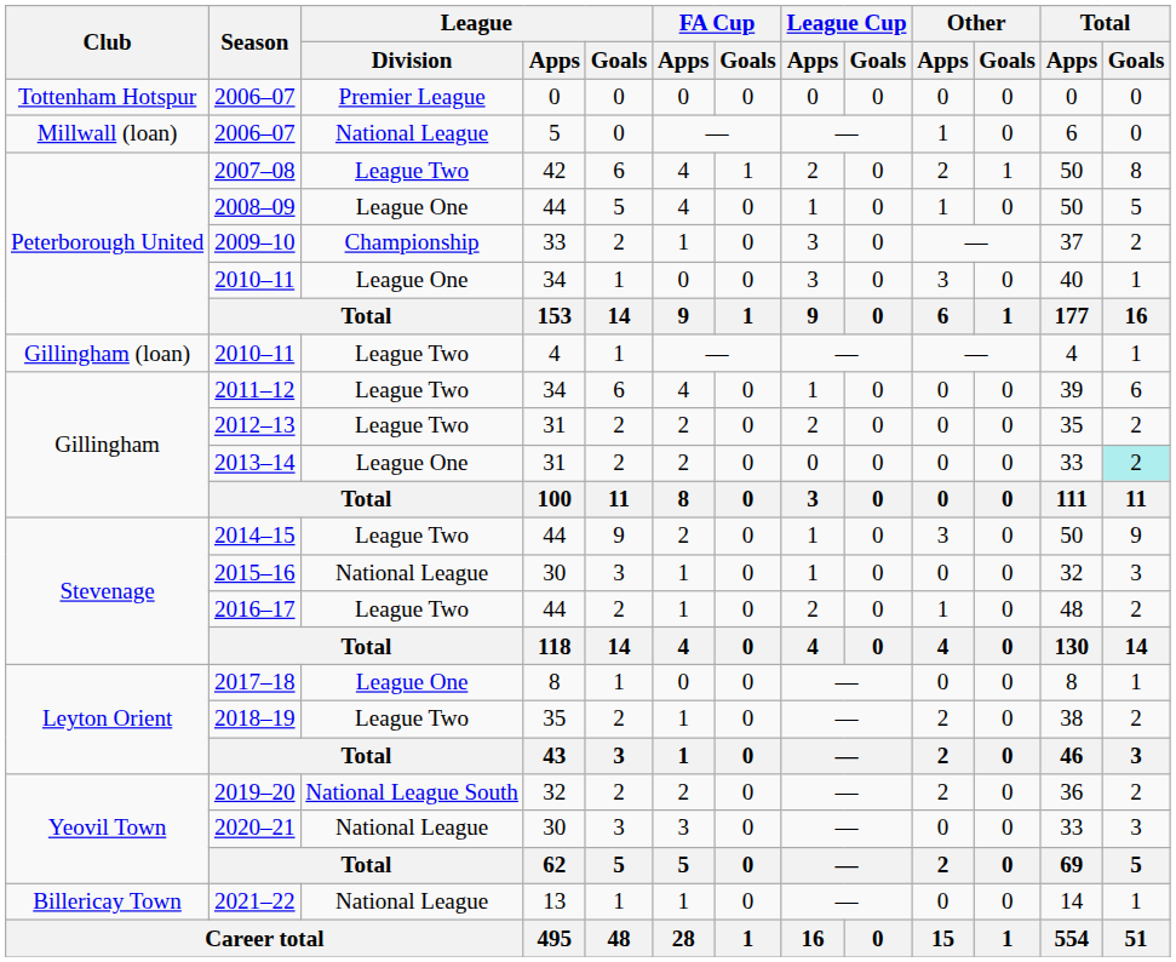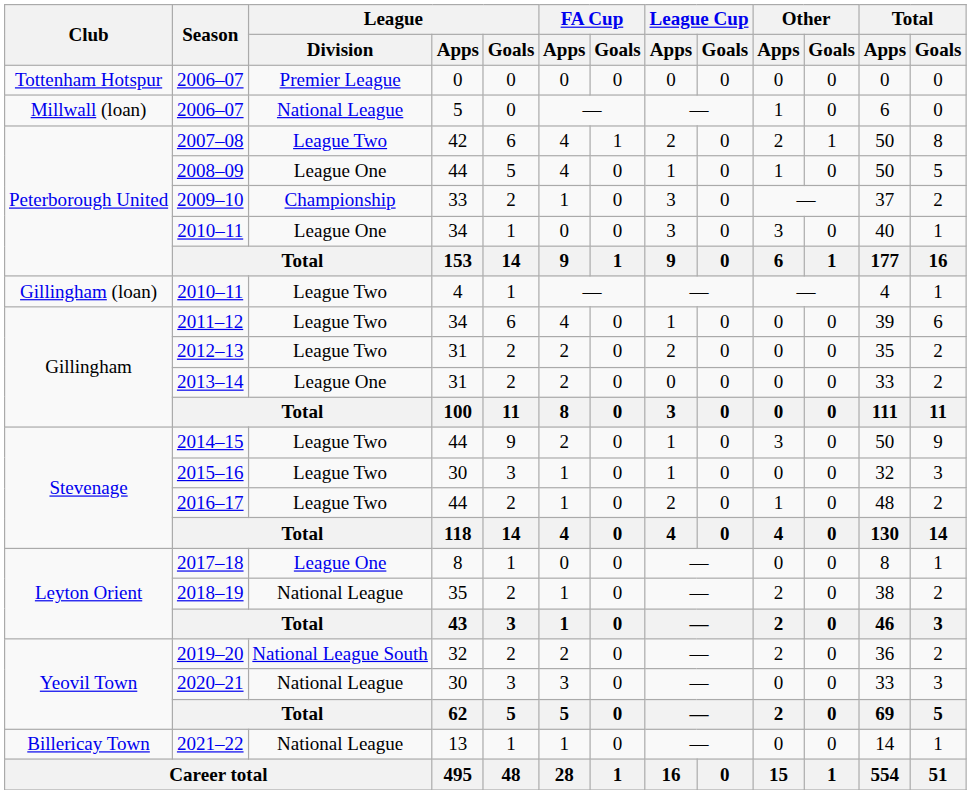 <table class=wikitable style="text-align: center;">
 <tr>
 <th rowspan=2>Club</th>
 <th rowspan=2>Season</th>
 <th colspan=3>League</th>
 <th colspan=2><a href='#'>FA Cup</a></th>
 <th colspan=2><a href='#'>League Cup</a></th>
 <th colspan=2>Other</th>
 <th colspan=2>Total</th>
 </tr>
 <tr>
 <th>Division</th>
 <th>Apps</th>
 <th>Goals</th>
 <th>Apps</th>
 <th>Goals</th>
 <th>Apps</th>
 <th>Goals</th>
 <th>Apps</th>
 <th>Goals</th>
 <th>Apps</th>
 <th>Goals</th>
 </tr>
 <tr>
 <td><a href='#'>Tottenham Hotspur</a></td>
 <td><a href='#'>2006–07</a></td>
 <td><a href='#'>Premier League</a></td>
 <td>0</td>
 <td>0</td>
 <td>0</td>
 <td>0</td>
 <td>0</td>
 <td>0</td>
 <td>0</td>
 <td>0</td>
 <td>0</td>
 <td>0</td>
 </tr>
 <tr>
 <td><a href='#'>Millwall</a> (loan)</td>
 <td><a href='#'>2006–07</a></td>
 <td><a href='#'>National League</a></td>
 <td>5</td>
 <td>0</td>
 <td colspan=2>—</td>
 <td colspan=2>—</td>
 <td>1</td>
 <td>0</td>
 <td>6</td>
 <td>0</td>
 </tr>
 <tr>
 <td rowspan=5><a href='#'>Peterborough United</a></td>
 <td><a href='#'>2007–08</a></td>
 <td><a href='#'>League Two</a></td>
 <td>42</td>
 <td>6</td>
 <td>4</td>
 <td>1</td>
 <td>2</td>
 <td>0</td>
 <td>2</td>
 <td>1</td>
 <td>50</td>
 <td>8</td>
 </tr>
 <tr>
 <td><a href='#'>2008–09</a></td>
 <td>League One</td>
 <td>44</td>
 <td>5</td>
 <td>4</td>
 <td>0</td>
 <td>1</td>
 <td>0</td>
 <td>1</td>
 <td>0</td>
 <td>50</td>
 <td>5</td>
 </tr>
 <tr>
 <td><a href='#'>2009–10</a></td>
 <td><a href='#'>Championship</a></td>
 <td>33</td>
 <td>2</td>
 <td>1</td>
 <td>0</td>
 <td>3</td>
 <td>0</td>
 <td colspan=2>—</td>
 <td>37</td>
 <td>2</td>
 </tr>
 <tr>
 <td><a href='#'>2010–11</a></td>
 <td>League One</td>
 <td>34</td>
 <td>1</td>
 <td>0</td>
 <td>0</td>
 <td>3</td>
 <td>0</td>
 <td>3</td>
 <td>0</td>
 <td>40</td>
 <td>1</td>
 </tr>
 <tr>
 <th colspan=2>Total</th>
 <th>153</th>
 <th>14</th>
 <th>9</th>
 <th>1</th>
 <th>9</th>
 <th>0</th>
 <th>6</th>
 <th>1</th>
 <th>177</th>
 <th>16</th>
 </tr>
 <tr>
 <td><a href='#'>Gillingham</a> (loan)</td>
 <td><a href='#'>2010–11</a></td>
 <td>League Two</td>
 <td>4</td>
 <td>1</td>
 <td colspan=2>—</td>
 <td colspan=2>—</td>
 <td colspan=2>—</td>
 <td>4</td>
 <td>1</td>
 </tr>
 <tr>
 <td rowspan=4>Gillingham</td>
 <td><a href='#'>2011–12</a></td>
 <td>League Two</td>
 <td>34</td>
 <td>6</td>
 <td>4</td>
 <td>0</td>
 <td>1</td>
 <td>0</td>
 <td>0</td>
 <td>0</td>
 <td>39</td>
 <td>6</td>
 </tr>
 <tr>
 <td><a href='#'>2012–13</a></td>
 <td>League Two</td>
 <td>31</td>
 <td>2</td>
 <td>2</td>
 <td>0</td>
 <td>2</td>
 <td>0</td>
 <td>0</td>
 <td>0</td>
 <td>35</td>
 <td>2</td>
 </tr>
 <tr>
 <td><a href='#'>2013–14</a></td>
 <td>League One</td>
 <td>31</td>
 <td>2</td>
 <td>2</td>
 <td>0</td>
 <td>0</td>
 <td>0</td>
 <td>0</td>
 <td>0</td>
 <td>33</td>
-<td style="background: paleturquoise;">2</td>
+<td>2</td>
 </tr>
 <tr>
 <th colspan=2>Total</th>
 <th>100</th>
 <th>11</th>
 <th>8</th>
 <th>0</th>
 <th>3</th>
 <th>0</th>
 <th>0</th>
 <th>0</th>
 <th>111</th>
 <th>11</th>
 </tr>
 <tr>
 <td rowspan=4><a href='#'>Stevenage</a></td>
 <td><a href='#'>2014–15</a></td>
 <td>League Two</td>
 <td>44</td>
 <td>9</td>
 <td>2</td>
 <td>0</td>
 <td>1</td>
 <td>0</td>
 <td>3</td>
 <td>0</td>
 <td>50</td>
 <td>9</td>
 </tr>
 <tr>
 <td><a href='#'>2015–16</a></td>
-<td>National League</td>
+<td>League Two</td>
 <td>30</td>
 <td>3</td>
 <td>1</td>
 <td>0</td>
 <td>1</td>
 <td>0</td>
 <td>0</td>
 <td>0</td>
 <td>32</td>
 <td>3</td>
 </tr>
 <tr>
 <td><a href='#'>2016–17</a></td>
 <td>League Two</td>
 <td>44</td>
 <td>2</td>
 <td>1</td>
 <td>0</td>
 <td>2</td>
 <td>0</td>
 <td>1</td>
 <td>0</td>
 <td>48</td>
 <td>2</td>
 </tr>
 <tr>
 <th colspan=2>Total</th>
 <th>118</th>
 <th>14</th>
 <th>4</th>
 <th>0</th>
 <th>4</th>
 <th>0</th>
 <th>4</th>
 <th>0</th>
 <th>130</th>
 <th>14</th>
 </tr>
 <tr>
 <td rowspan="3"><a href='#'>Leyton Orient</a></td>
 <td><a href='#'>2017–18</a></td>
 <td><a href='#'>League One</a></td>
 <td>8</td>
 <td>1</td>
 <td>0</td>
 <td>0</td>
 <td colspan=2>—</td>
 <td>0</td>
 <td>0</td>
 <td>8</td>
 <td>1</td>
 </tr>
 <tr>
 <td><a href='#'>2018–19</a></td>
-<td>League Two</td>
+<td>National League</td>
 <td>35</td>
 <td>2</td>
 <td>1</td>
 <td>0</td>
 <td colspan=2>—</td>
 <td>2</td>
 <td>0</td>
 <td>38</td>
 <td>2</td>
 </tr>
 <tr>
 <th colspan=2>Total</th>
 <th>43</th>
 <th>3</th>
 <th>1</th>
 <th>0</th>
 <th colspan=2>—</th>
 <th>2</th>
 <th>0</th>
 <th>46</th>
 <th>3</th>
 </tr>
 <tr>
 <td rowspan=3><a href='#'>Yeovil Town</a></td>
 <td><a href='#'>2019–20</a></td>
 <td><a href='#'>National League South</a></td>
 <td>32</td>
 <td>2</td>
 <td>2</td>
 <td>0</td>
 <td colspan=2>—</td>
 <td>2</td>
 <td>0</td>
 <td>36</td>
 <td>2</td>
 </tr>
 <tr>
 <td><a href='#'>2020–21</a></td>
 <td>National League</td>
 <td>30</td>
 <td>3</td>
 <td>3</td>
 <td>0</td>
 <td colspan=2>—</td>
 <td>0</td>
 <td>0</td>
 <td>33</td>
 <td>3</td>
 </tr>
 <tr>
 <th colspan=2>Total</th>
 <th>62</th>
 <th>5</th>
 <th>5</th>
 <th>0</th>
 <th colspan=2>—</th>
 <th>2</th>
 <th>0</th>
 <th>69</th>
 <th>5</th>
 </tr>
 <tr>
 <td><a href='#'>Billericay Town</a></td>
 <td><a href='#'>2021–22</a></td>
 <td>National League</td>
 <td>13</td>
 <td>1</td>
 <td>1</td>
 <td>0</td>
 <td colspan=2>—</td>
 <td>0</td>
 <td>0</td>
 <td>14</td>
 <td>1</td>
 </tr>
 <tr>
 <th colspan=3>Career total</th>
 <th>495</th>
 <th>48</th>
 <th>28</th>
 <th>1</th>
 <th>16</th>
 <th>0</th>
 <th>15</th>
 <th>1</th>
 <th>554</th>
 <th>51</th>
 </tr>
 </table>
